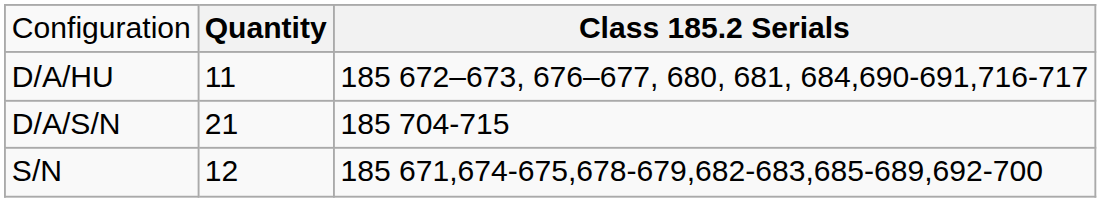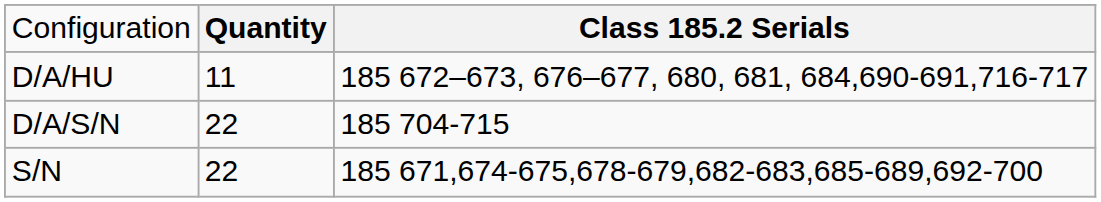 <table class="wikitable">
 <tr>
 <td>Configuration</td>
 <th>Quantity</th>
 <th>Class 185.2 Serials</th>
 </tr>
 <tr>
 <td>D/A/HU</td>
 <td>11</td>
 <td>185 672–673, 676–677, 680, 681, 684,690-691,716-717</td>
 </tr>
 <tr>
 <td>D/A/S/N</td>
-<td>21</td>
+<td>22</td>
 <td>185 704-715</td>
 </tr>
 <tr>
 <td>S/N</td>
-<td>12</td>
+<td>22</td>
 <td>185 671,674-675,678-679,682-683,685-689,692-700</td>
 </tr>
 </table>
